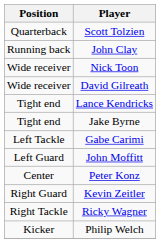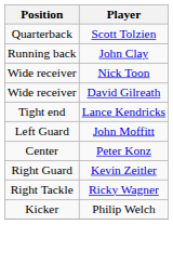 <table class="wikitable" style="text-align: center;">
 <tr>
 <th>Position</th>
 <th>Player</th>
 </tr>
 <tr>
 <td>Quarterback</td>
 <td><a href='#'>Scott Tolzien</a></td>
 </tr>
 <tr>
 <td>Running back</td>
 <td><a href='#'>John Clay</a></td>
 </tr>
 <tr>
 <td>Wide receiver</td>
 <td><a href='#'>Nick Toon</a></td>
 </tr>
 <tr>
 <td>Wide receiver</td>
 <td><a href='#'>David Gilreath</a></td>
 </tr>
 <tr>
 <td>Tight end</td>
 <td><a href='#'>Lance Kendricks</a></td>
 </tr>
 <tr>
-<td>Tight end</td>
-<td>Jake Byrne</td>
-</tr>
-<tr>
-<td>Left Tackle</td>
-<td><a href='#'>Gabe Carimi</a></td>
-</tr>
-<tr>
 <td>Left Guard</td>
 <td><a href='#'>John Moffitt</a></td>
 </tr>
 <tr>
 <td>Center</td>
 <td><a href='#'>Peter Konz</a></td>
 </tr>
 <tr>
 <td>Right Guard</td>
 <td><a href='#'>Kevin Zeitler</a></td>
 </tr>
 <tr>
 <td>Right Tackle</td>
 <td><a href='#'>Ricky Wagner</a></td>
 </tr>
 <tr>
 <td>Kicker</td>
 <td>Philip Welch</td>
 </tr>
 <tr>
 </tr>
 </table>
